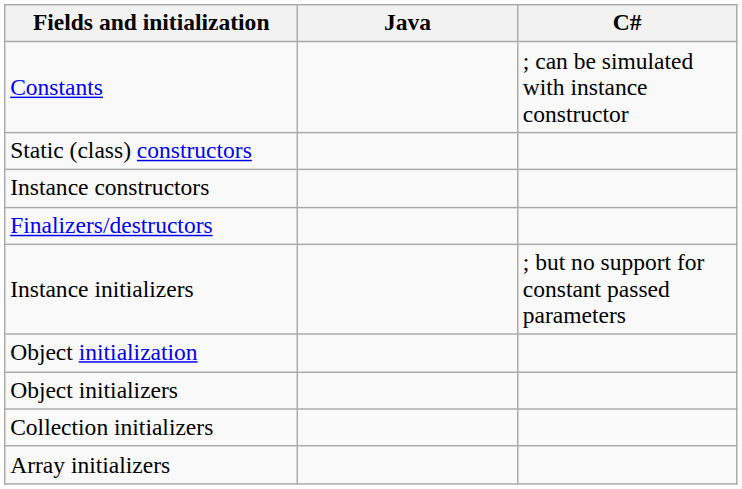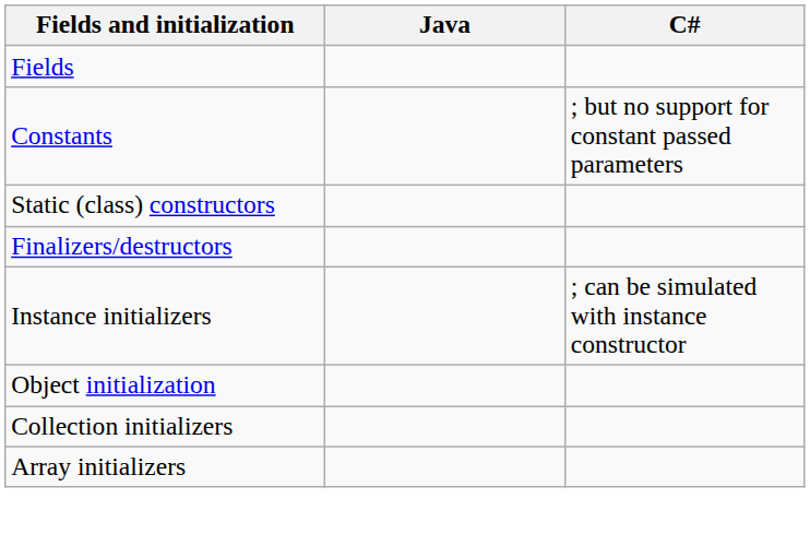 <table class="wikitable" style="width:80%;">
 <tr>
 <th style="width:40%;">Fields and initialization</th>
 <th style="width:30%;">Java</th>
 <th style="width:30%;">C#</th>
 </tr>
 <tr>
-<td><a href='#'>Constants</a></td>
-<td></td>
-<td>; can be simulated with instance constructor</td>
-</tr>
-<tr>
-<td>Static (class) <a href='#'>constructors</a></td>
+<td><a href='#'>Fields</a></td>
 <td></td>
 <td></td>
 </tr>
 <tr>
-<td>Instance constructors</td>
+<td><a href='#'>Constants</a></td>
+<td></td>
+<td>; but no support for constant passed parameters</td>
+</tr>
+<tr>
+<td>Static (class) <a href='#'>constructors</a></td>
 <td></td>
 <td></td>
 </tr>
 <tr>
 <td><a href='#'>Finalizers/destructors</a></td>
 <td></td>
 <td></td>
 </tr>
 <tr>
 <td>Instance initializers</td>
 <td></td>
-<td>; but no support for constant passed parameters</td>
+<td>; can be simulated with instance constructor</td>
 </tr>
 <tr>
 <td>Object <a href='#'>initialization</a></td>
-<td></td>
-<td></td>
-</tr>
-<tr>
-<td>Object initializers</td>
 <td></td>
 <td></td>
 </tr>
 <tr>
 <td>Collection initializers</td>
 <td></td>
 <td></td>
 </tr>
 <tr>
 <td>Array initializers</td>
 <td></td>
 <td></td>
 </tr>
 </table>
